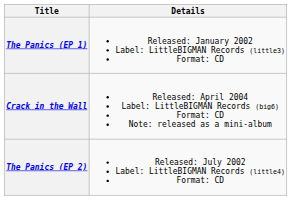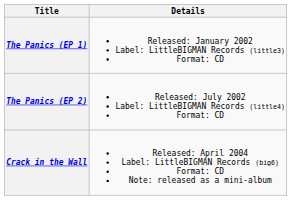 <table class="wikitable plainrowheaders" style="text-align:center;">
 <tr>
 <th scope="col">Title</th>
 <th scope="col">Details</th>
 </tr>
 <tr>
 <th scope="row"><em><a href='#'>The Panics (EP 1)</a></em></th>
 <td><br><ul><li>Released: January 2002</li><li>Label: LittleBIGMAN Records <small>(little3)</small></li><li>Format: CD</li></ul></td>
 </tr>
 <tr>
+<th scope="row"><em><a href='#'>The Panics (EP 2)</a></em></th>
+<td><br><ul><li>Released: July 2002</li><li>Label: LittleBIGMAN Records <small>(little4)</small></li><li>Format: CD</li></ul></td>
+</tr>
+<tr>
 <th scope="row"><em><a href='#'>Crack in the Wall</a></em></th>
 <td><br><ul><li>Released: April 2004</li><li>Label: LittleBIGMAN Records <small>(big6)</small></li><li>Format: CD</li><li>Note: released as a mini-album</li></ul></td>
 </tr>
-<tr>
-<th scope="row"><em><a href='#'>The Panics (EP 2)</a></em></th>
-<td><br><ul><li>Released: July 2002</li><li>Label: LittleBIGMAN Records <small>(little4)</small></li><li>Format: CD</li></ul></td>
-</tr>
 </table>
